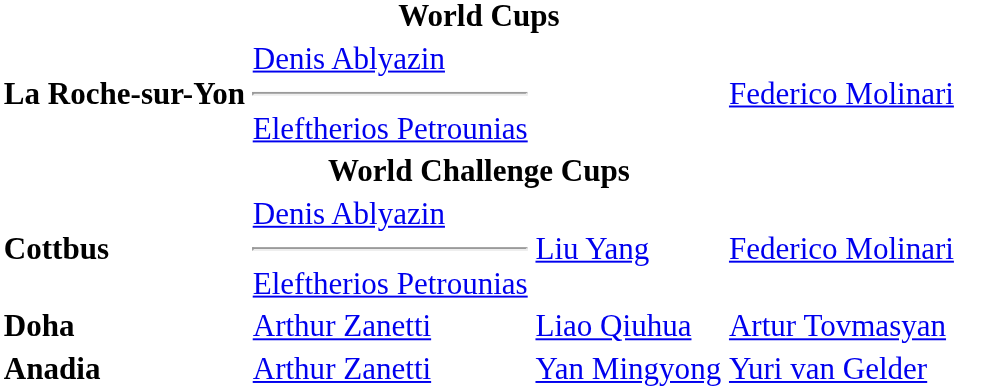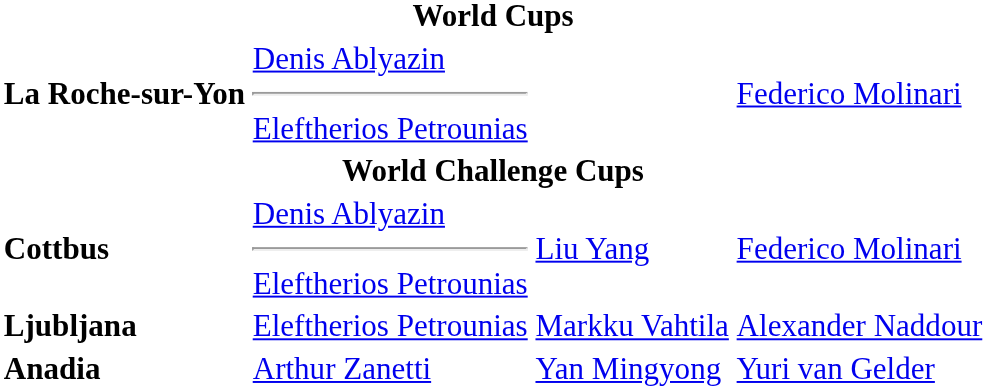 <table>
 <tr>
 <td colspan="4" align="center"><strong>World Cups</strong></td>
 </tr>
 <tr>
 <th scope=row style="text-align:left">La Roche-sur-Yon</th>
 <td> <a href='#'>Denis Ablyazin</a><hr> <a href='#'>Eleftherios Petrounias</a></td>
 <td></td>
 <td> <a href='#'>Federico Molinari</a></td>
 </tr>
 <tr>
 <td colspan="4" align="center"><strong>World Challenge Cups</strong></td>
 </tr>
 <tr>
 <th scope=row style="text-align:left">Cottbus</th>
 <td> <a href='#'>Denis Ablyazin</a><hr> <a href='#'>Eleftherios Petrounias</a></td>
 <td> <a href='#'>Liu Yang</a></td>
 <td> <a href='#'>Federico Molinari</a></td>
 </tr>
 <tr>
-<th scope=row style="text-align:left">Doha</th>
-<td> <a href='#'>Arthur Zanetti</a></td>
-<td> <a href='#'>Liao Qiuhua</a></td>
-<td> <a href='#'>Artur Tovmasyan</a></td>
+<th scope=row style="text-align:left">Ljubljana</th>
+<td>  <a href='#'>Eleftherios Petrounias</a></td>
+<td> <a href='#'>Markku Vahtila</a></td>
+<td> <a href='#'>Alexander Naddour</a></td>
 </tr>
 <tr>
 <th scope=row style="text-align:left">Anadia</th>
 <td> <a href='#'>Arthur Zanetti</a></td>
 <td> <a href='#'>Yan Mingyong</a></td>
 <td> <a href='#'>Yuri van Gelder</a></td>
 </tr>
 </table>
